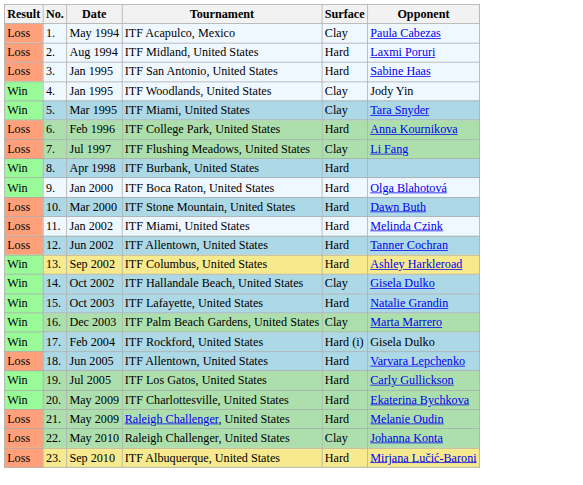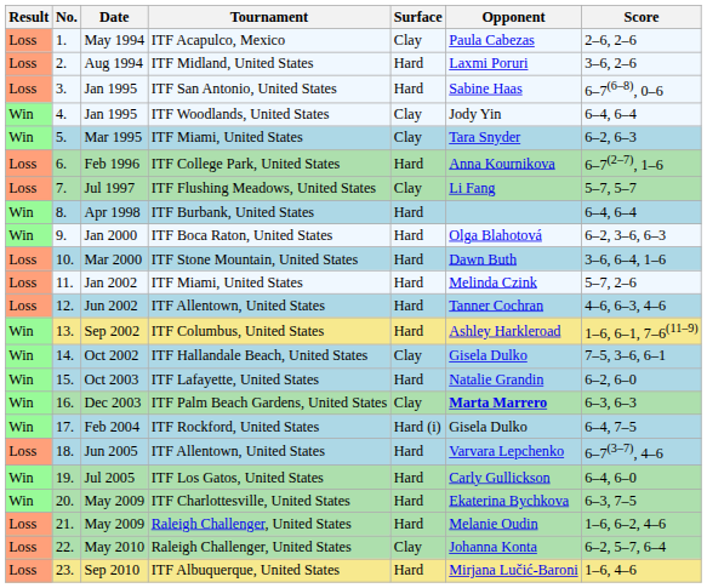 <table class="sortable wikitable">
 <tr>
 <th>Result</th>
 <th>No.</th>
 <th>Date</th>
 <th>Tournament</th>
 <th>Surface</th>
 <th>Opponent</th>
+<th class="unsortable">Score</th>
 </tr>
 <tr style="background:#f0f8ff;">
 <td bgcolor=FFA07A>Loss</td>
 <td>1.</td>
 <td>May 1994</td>
 <td>ITF Acapulco, Mexico</td>
 <td>Clay</td>
 <td> <a href='#'>Paula Cabezas</a></td>
+<td>2–6, 2–6</td>
 </tr>
 <tr style="background:#f0f8ff;">
 <td bgcolor=FFA07A>Loss</td>
 <td>2.</td>
 <td>Aug 1994</td>
 <td>ITF Midland, United States</td>
 <td>Hard</td>
 <td> <a href='#'>Laxmi Poruri</a></td>
+<td>3–6, 2–6</td>
 </tr>
 <tr style="background:#f0f8ff;">
 <td bgcolor=FFA07A>Loss</td>
 <td>3.</td>
 <td>Jan 1995</td>
 <td>ITF San Antonio, United States</td>
 <td>Hard</td>
 <td> <a href='#'>Sabine Haas</a></td>
+<td>6–7<sup>(6–8)</sup>, 0–6</td>
 </tr>
 <tr style="background:#f0f8ff;">
 <td style="background:#98fb98;">Win</td>
 <td>4.</td>
 <td>Jan 1995</td>
 <td>ITF Woodlands, United States</td>
 <td>Clay</td>
 <td> Jody Yin</td>
+<td>6–4, 6–4</td>
 </tr>
 <tr style="background:lightblue;">
 <td style="background:#98fb98;">Win</td>
 <td>5.</td>
 <td>Mar 1995</td>
 <td>ITF Miami, United States</td>
 <td>Clay</td>
 <td> <a href='#'>Tara Snyder</a></td>
+<td>6–2, 6–3</td>
 </tr>
 <tr style="background:#addfad;">
 <td bgcolor=FFA07A>Loss</td>
 <td>6.</td>
 <td>Feb 1996</td>
 <td>ITF College Park, United States</td>
 <td>Hard</td>
 <td> <a href='#'>Anna Kournikova</a></td>
+<td>6–7<sup>(2–7)</sup>, 1–6</td>
 </tr>
 <tr style="background:#addfad;">
 <td bgcolor=FFA07A>Loss</td>
 <td>7.</td>
 <td>Jul 1997</td>
 <td>ITF Flushing Meadows, United States</td>
 <td>Clay</td>
 <td> <a href='#'>Li Fang</a></td>
+<td>5–7, 5–7</td>
 </tr>
 <tr style="background:lightblue;">
 <td style="background:#98fb98;">Win</td>
 <td>8.</td>
 <td>Apr 1998</td>
 <td>ITF Burbank, United States</td>
 <td>Hard</td>
 <td></td>
+<td>6–4, 6–4</td>
 </tr>
 <tr style="background:#f0f8ff;">
 <td style="background:#98fb98;">Win</td>
 <td>9.</td>
 <td>Jan 2000</td>
 <td>ITF Boca Raton, United States</td>
 <td>Hard</td>
 <td> <a href='#'>Olga Blahotová</a></td>
+<td>6–2, 3–6, 6–3</td>
 </tr>
 <tr style="background:lightblue;">
 <td bgcolor=FFA07A>Loss</td>
 <td>10.</td>
 <td>Mar 2000</td>
 <td>ITF Stone Mountain, United States</td>
 <td>Hard</td>
 <td> <a href='#'>Dawn Buth</a></td>
+<td>3–6, 6–4, 1–6</td>
 </tr>
 <tr style="background:#f0f8ff;">
 <td bgcolor=FFA07A>Loss</td>
 <td>11.</td>
 <td>Jan 2002</td>
 <td>ITF Miami, United States</td>
 <td>Hard</td>
 <td> <a href='#'>Melinda Czink</a></td>
+<td>5–7, 2–6</td>
 </tr>
 <tr style="background:lightblue;">
 <td bgcolor=FFA07A>Loss</td>
 <td>12.</td>
 <td>Jun 2002</td>
 <td>ITF Allentown, United States</td>
 <td>Hard</td>
 <td> <a href='#'>Tanner Cochran</a></td>
+<td>4–6, 6–3, 4–6</td>
 </tr>
 <tr style="background:#f7e98e;">
 <td style="background:#98fb98;">Win</td>
 <td>13.</td>
 <td>Sep 2002</td>
 <td>ITF Columbus, United States</td>
 <td>Hard</td>
 <td> <a href='#'>Ashley Harkleroad</a></td>
+<td>1–6, 6–1, 7–6<sup>(11–9)</sup></td>
 </tr>
 <tr style="background:lightblue;">
 <td style="background:#98fb98;">Win</td>
 <td>14.</td>
 <td>Oct 2002</td>
 <td>ITF Hallandale Beach, United States</td>
 <td>Clay</td>
 <td> <a href='#'>Gisela Dulko</a></td>
+<td>7–5, 3–6, 6–1</td>
 </tr>
 <tr style="background:lightblue;">
 <td style="background:#98fb98;">Win</td>
 <td>15.</td>
 <td>Oct 2003</td>
 <td>ITF Lafayette, United States</td>
 <td>Hard</td>
 <td> <a href='#'>Natalie Grandin</a></td>
+<td>6–2, 6–0</td>
 </tr>
 <tr style="background:#addfad;">
 <td style="background:#98fb98;">Win</td>
 <td>16.</td>
 <td>Dec 2003</td>
 <td>ITF Palm Beach Gardens, United States</td>
 <td>Clay</td>
-<td> <a href='#'>Marta Marrero</a></td>
+<td><strong> <a href='#'>Marta Marrero</a></strong></td>
+<td>6–3, 6–3</td>
 </tr>
 <tr style="background:lightblue;">
 <td style="background:#98fb98;">Win</td>
 <td>17.</td>
 <td>Feb 2004</td>
 <td>ITF Rockford, United States</td>
 <td>Hard (i)</td>
 <td> Gisela Dulko</td>
+<td>6–4, 7–5</td>
 </tr>
 <tr style="background:lightblue;">
 <td bgcolor=FFA07A>Loss</td>
 <td>18.</td>
 <td>Jun 2005</td>
 <td>ITF Allentown, United States</td>
 <td>Hard</td>
 <td> <a href='#'>Varvara Lepchenko</a></td>
+<td>6–7<sup>(3–7)</sup>, 4–6</td>
 </tr>
 <tr style="background:#addfad;">
 <td style="background:#98fb98;">Win</td>
 <td>19.</td>
 <td>Jul 2005</td>
 <td>ITF Los Gatos, United States</td>
 <td>Hard</td>
 <td> <a href='#'>Carly Gullickson</a></td>
+<td>6–4, 6–0</td>
 </tr>
 <tr style="background:#addfad;">
 <td style="background:#98fb98;">Win</td>
 <td>20.</td>
 <td>May 2009</td>
 <td>ITF Charlottesville, United States</td>
 <td>Hard</td>
 <td> <a href='#'>Ekaterina Bychkova</a></td>
+<td>6–3, 7–5</td>
 </tr>
 <tr style="background:#addfad;">
 <td bgcolor=FFA07A>Loss</td>
 <td>21.</td>
 <td>May 2009</td>
 <td><a href='#'>Raleigh Challenger</a>, United States</td>
 <td>Hard</td>
 <td> <a href='#'>Melanie Oudin</a></td>
+<td>1–6, 6–2, 4–6</td>
 </tr>
 <tr style="background:#addfad;">
 <td bgcolor=FFA07A>Loss</td>
 <td>22.</td>
 <td>May 2010</td>
 <td>Raleigh Challenger, United States</td>
 <td>Clay</td>
 <td> <a href='#'>Johanna Konta</a></td>
+<td>6–2, 5–7, 6–4</td>
 </tr>
 <tr style="background:#f7e98e;">
 <td bgcolor=FFA07A>Loss</td>
 <td>23.</td>
 <td>Sep 2010</td>
 <td>ITF Albuquerque, United States</td>
 <td>Hard</td>
 <td> <a href='#'>Mirjana Lučić-Baroni</a></td>
+<td>1–6, 4–6</td>
 </tr>
 </table>
